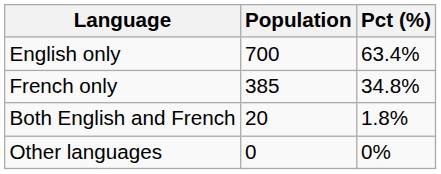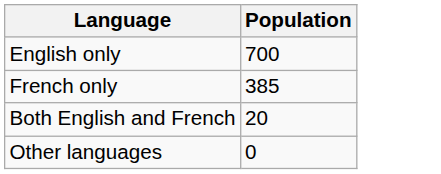 <table class="wikitable">
 <tr>
 <th>Language</th>
 <th>Population</th>
-<th>Pct (%)</th>
 </tr>
 <tr>
 <td>English only</td>
 <td>700</td>
-<td>63.4%</td>
 </tr>
 <tr>
 <td>French only</td>
 <td>385</td>
-<td>34.8%</td>
 </tr>
 <tr>
 <td>Both English and French</td>
 <td>20</td>
-<td>1.8%</td>
 </tr>
 <tr>
 <td>Other languages</td>
 <td>0</td>
-<td>0%</td>
 </tr>
 </table>
